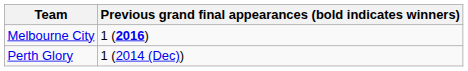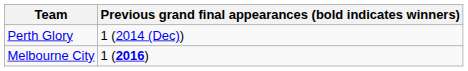 <table class="wikitable">
 <tr>
 <th>Team</th>
 <th>Previous grand final appearances (bold indicates winners)</th>
 </tr>
 <tr>
+<td><a href='#'>Perth Glory</a></td>
+<td>1 (<a href='#'>2014 (Dec)</a>)</td>
+</tr>
+<tr>
 <td><a href='#'>Melbourne City</a></td>
 <td>1 (<a href='#'><strong>2016</strong></a>)</td>
 </tr>
-<tr>
-<td><a href='#'>Perth Glory</a></td>
-<td>1 (<a href='#'>2014 (Dec)</a>)</td>
-</tr>
 </table>
